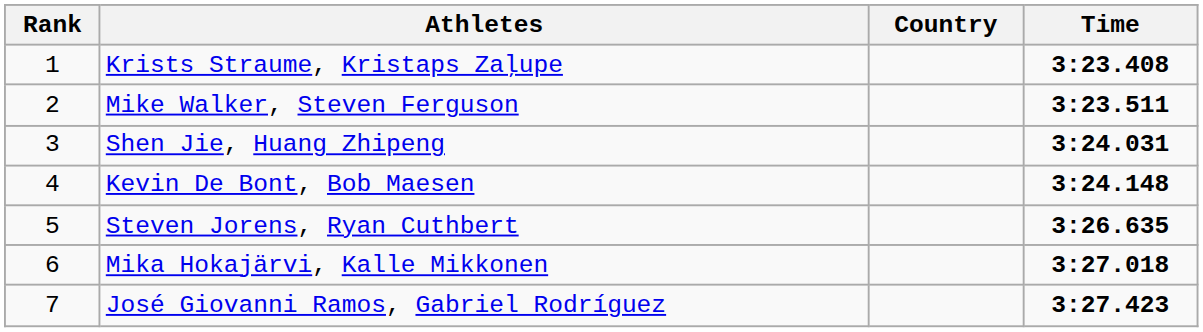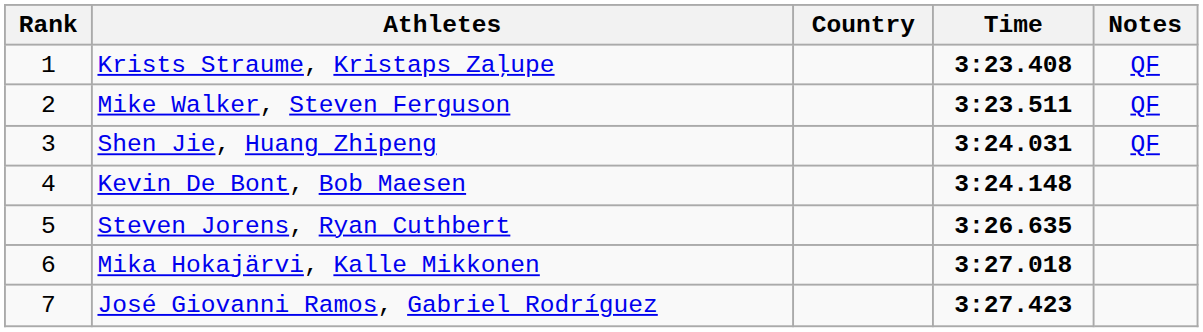 <table class="wikitable sortable" width=50% style="text-align:center">
 <tr>
 <th>Rank</th>
 <th>Athletes</th>
 <th>Country</th>
 <th>Time</th>
+<th>Notes</th>
 </tr>
 <tr>
 <td>1</td>
 <td align=left><a href='#'>Krists Straume</a>, <a href='#'>Kristaps Zaļupe</a></td>
 <td align=left></td>
 <td><strong>3:23.408 </strong></td>
+<td><a href='#'>QF</a></td>
 </tr>
 <tr>
 <td>2</td>
 <td align=left><a href='#'>Mike Walker</a>, <a href='#'>Steven Ferguson</a></td>
 <td align=left></td>
 <td><strong>3:23.511 </strong></td>
+<td><a href='#'>QF</a></td>
 </tr>
 <tr>
 <td>3</td>
 <td align=left><a href='#'>Shen Jie</a>, <a href='#'>Huang Zhipeng</a></td>
 <td align=left></td>
 <td><strong>3:24.031 </strong></td>
+<td><a href='#'>QF</a></td>
 </tr>
 <tr>
 <td>4</td>
 <td align=left><a href='#'>Kevin De Bont</a>, <a href='#'>Bob Maesen</a></td>
 <td align=left></td>
 <td><strong>3:24.148 </strong></td>
+<td></td>
 </tr>
 <tr>
 <td>5</td>
 <td align=left><a href='#'>Steven Jorens</a>, <a href='#'>Ryan Cuthbert</a></td>
 <td align=left></td>
 <td><strong>3:26.635 </strong></td>
+<td></td>
 </tr>
 <tr>
 <td>6</td>
 <td align=left><a href='#'>Mika Hokajärvi</a>, <a href='#'>Kalle Mikkonen</a></td>
 <td align=left></td>
 <td><strong>3:27.018 </strong></td>
+<td></td>
 </tr>
 <tr>
 <td>7</td>
 <td align=left><a href='#'>José Giovanni Ramos</a>, <a href='#'>Gabriel Rodríguez</a></td>
 <td align=left></td>
 <td><strong>3:27.423 </strong></td>
+<td></td>
 </tr>
 </table>
